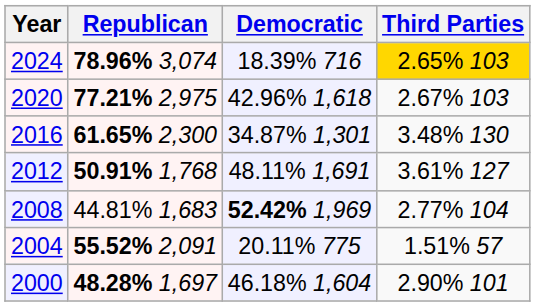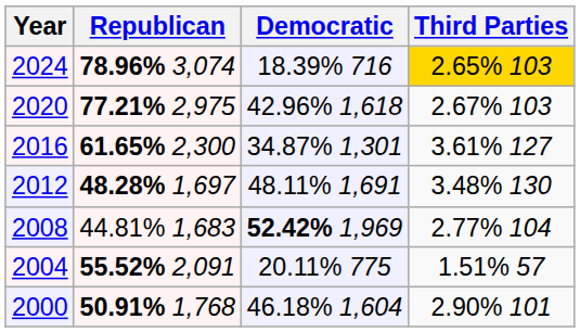 <table class="wikitable" style="float:right; font-size:95%;">
 <tr bgcolor=lightgrey>
 <th>Year</th>
 <th><a href='#'>Republican</a></th>
 <th><a href='#'>Democratic</a></th>
 <th><a href='#'>Third Parties</a></th>
 </tr>
 <tr>
 <td align="center" bgcolor="#fff3f3"><a href='#'>2024</a></td>
 <td align="center" bgcolor="#fff3f3"><strong>78.96%</strong> <em>3,074</em></td>
 <td align="center" bgcolor="#f0f0ff">18.39% <em>716</em></td>
 <td align="center" style="background: gold;">2.65% <em>103</em></td>
 </tr>
 <tr>
 <td align="center" bgcolor="#fff3f3"><a href='#'>2020</a></td>
 <td align="center" bgcolor="#fff3f3"><strong>77.21%</strong> <em>2,975</em></td>
 <td align="center" bgcolor="#f0f0ff">42.96% <em>1,618</em></td>
 <td align="center">2.67% <em>103</em></td>
 </tr>
 <tr>
 <td align="center" bgcolor="#fff3f3"><a href='#'>2016</a></td>
 <td align="center" bgcolor="#fff3f3"><strong>61.65%</strong> <em>2,300</em></td>
 <td align="center" bgcolor="#f0f0ff">34.87% <em>1,301</em></td>
-<td align="center">3.48% <em>130</em></td>
+<td align="center">3.61% <em>127</em></td>
 </tr>
 <tr>
 <td align="center" bgcolor="#f0f0ff"><a href='#'>2012</a></td>
-<td align="center" bgcolor="#fff3f3"><strong>50.91%</strong> <em>1,768</em></td>
+<td align="center" bgcolor="#fff3f3"><strong>48.28%</strong> <em>1,697</em></td>
 <td align="center" bgcolor="#f0f0ff">48.11% <em>1,691</em></td>
-<td align="center">3.61% <em>127</em></td>
+<td align="center">3.48% <em>130</em></td>
 </tr>
 <tr>
 <td align="center" bgcolor="#f0f0ff"><a href='#'>2008</a></td>
 <td align="center" bgcolor="#fff3f3">44.81% <em>1,683</em></td>
 <td align="center" bgcolor="#f0f0ff"><strong>52.42%</strong> <em>1,969</em></td>
 <td align="center">2.77% <em>104</em></td>
 </tr>
 <tr>
 <td align="center" bgcolor="#fff3f3"><a href='#'>2004</a></td>
 <td align="center" bgcolor="#fff3f3"><strong>55.52%</strong> <em>2,091</em></td>
 <td align="center" bgcolor="#f0f0ff">20.11% <em>775</em></td>
 <td align="center">1.51% <em>57</em></td>
 </tr>
 <tr>
 <td align="center" bgcolor="#f0f0ff"><a href='#'>2000</a></td>
-<td align="center" bgcolor="#fff3f3"><strong>48.28%</strong> <em>1,697</em></td>
+<td align="center" bgcolor="#fff3f3"><strong>50.91%</strong> <em>1,768</em></td>
 <td align="center" bgcolor="#f0f0ff">46.18% <em>1,604</em></td>
 <td align="center">2.90% <em>101</em></td>
 </tr>
 </table>
